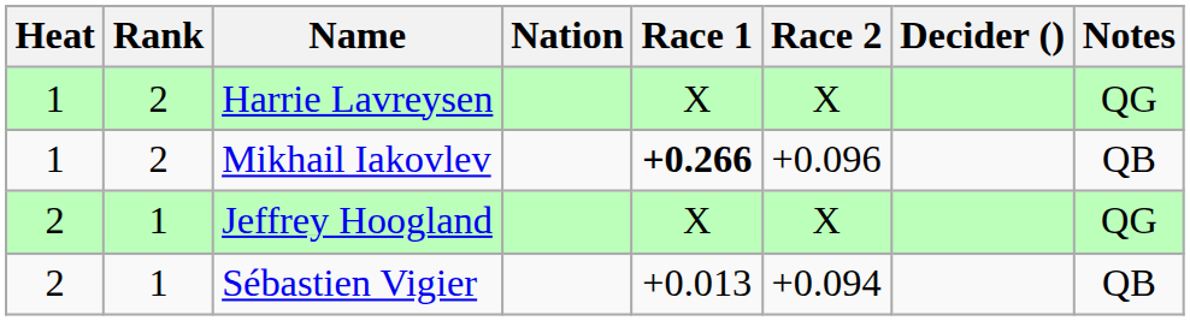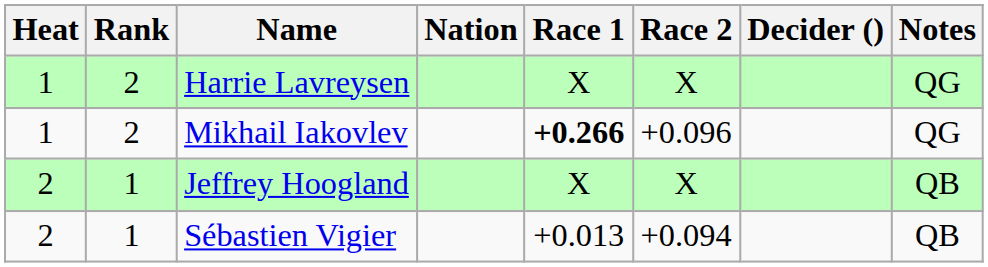 <table class="wikitable sortable" style="text-align:center">
 <tr>
 <th>Heat</th>
 <th>Rank</th>
 <th>Name</th>
 <th>Nation</th>
 <th>Race 1</th>
 <th>Race 2</th>
 <th>Decider ()</th>
 <th>Notes</th>
 </tr>
 <tr bgcolor=bbffbb>
 <td>1</td>
 <td>2</td>
 <td align=left><a href='#'>Harrie Lavreysen</a></td>
 <td align=left></td>
 <td>X</td>
 <td>X</td>
 <td></td>
 <td>QG</td>
 </tr>
 <tr>
 <td>1</td>
 <td>2</td>
 <td align=left><a href='#'>Mikhail Iakovlev</a></td>
 <td align=left></td>
 <td><strong>+0.266</strong></td>
 <td>+0.096</td>
 <td></td>
-<td>QB</td>
+<td>QG</td>
 </tr>
 <tr bgcolor=bbffbb>
 <td>2</td>
 <td>1</td>
 <td align=left><a href='#'>Jeffrey Hoogland</a></td>
 <td align=left></td>
 <td>X</td>
 <td>X</td>
 <td></td>
-<td>QG</td>
+<td>QB</td>
 </tr>
 <tr>
 <td>2</td>
 <td>1</td>
 <td align=left><a href='#'>Sébastien Vigier</a></td>
 <td align=left></td>
 <td>+0.013</td>
 <td>+0.094</td>
 <td></td>
 <td>QB</td>
 </tr>
 </table>
